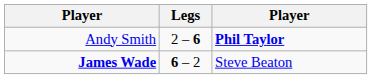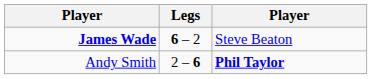 <table class=wikitable style="text-align:center">
 <tr>
 <th width=163>Player</th>
 <th width=50>Legs</th>
 <th width=163>Player</th>
 </tr>
 <tr align=left>
+<td align=right><strong><a href='#'>James Wade</a></strong> </td>
+<td align=center><strong>6</strong> – 2</td>
+<td> <a href='#'>Steve Beaton</a></td>
+</tr>
+<tr align=left>
 <td align=right><a href='#'>Andy Smith</a> </td>
 <td align=center>2 – <strong>6</strong></td>
 <td> <strong><a href='#'>Phil Taylor</a></strong></td>
 </tr>
-<tr align=left>
-<td align=right><strong><a href='#'>James Wade</a></strong> </td>
-<td align=center><strong>6</strong> – 2</td>
-<td> <a href='#'>Steve Beaton</a></td>
-</tr>
 </table>
